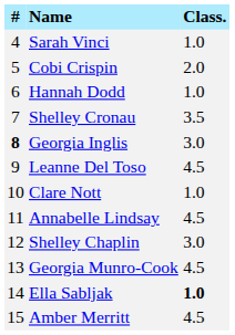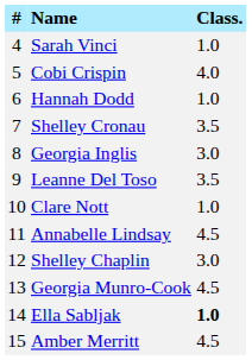 <table border=0 cellpadding=2 cellspacing=0  |- bgcolor=#F2F2F2 style="text-align:center; font-size:90%;">
 <tr bgcolor=#ADEBFD>
 <th>#</th>
 <th align=left>Name</th>
 <th align=left>Class.</th>
 </tr>
 <tr>
 <td>4</td>
 <td align=left><a href='#'>Sarah Vinci</a></td>
 <td align=left>1.0</td>
 </tr>
 <tr>
 <td>5</td>
 <td align=left><a href='#'>Cobi Crispin</a></td>
-<td align=left>2.0</td>
+<td align=left>4.0</td>
 </tr>
 <tr>
 <td>6</td>
 <td align=left><a href='#'>Hannah Dodd</a></td>
 <td align=left>1.0</td>
 </tr>
 <tr>
 <td>7</td>
 <td align=left><a href='#'>Shelley Cronau</a></td>
 <td align=left>3.5</td>
 </tr>
 <tr>
-<td><strong>8</strong></td>
+<td>8</td>
 <td align=left><a href='#'>Georgia Inglis</a></td>
 <td align=left>3.0</td>
 </tr>
 <tr>
 <td>9</td>
 <td align=left><a href='#'>Leanne Del Toso</a></td>
-<td align=left>4.5</td>
+<td align=left>3.5</td>
 </tr>
 <tr>
 <td>10</td>
 <td align=left><a href='#'>Clare Nott</a></td>
 <td align=left>1.0</td>
 </tr>
 <tr>
 <td>11</td>
 <td align=left><a href='#'>Annabelle Lindsay</a></td>
 <td align=left>4.5</td>
 </tr>
 <tr>
 <td>12</td>
 <td align=left><a href='#'>Shelley Chaplin</a></td>
 <td align=left>3.0</td>
 </tr>
 <tr>
 <td>13</td>
 <td align=left><a href='#'>Georgia Munro-Cook</a></td>
 <td align=left>4.5</td>
 </tr>
 <tr>
 <td>14</td>
 <td align=left><a href='#'>Ella Sabljak</a></td>
 <td align=left><strong>1.0</strong></td>
 </tr>
 <tr>
 <td>15</td>
 <td align=left><a href='#'>Amber Merritt</a></td>
 <td align=left>4.5</td>
 </tr>
 </table>
